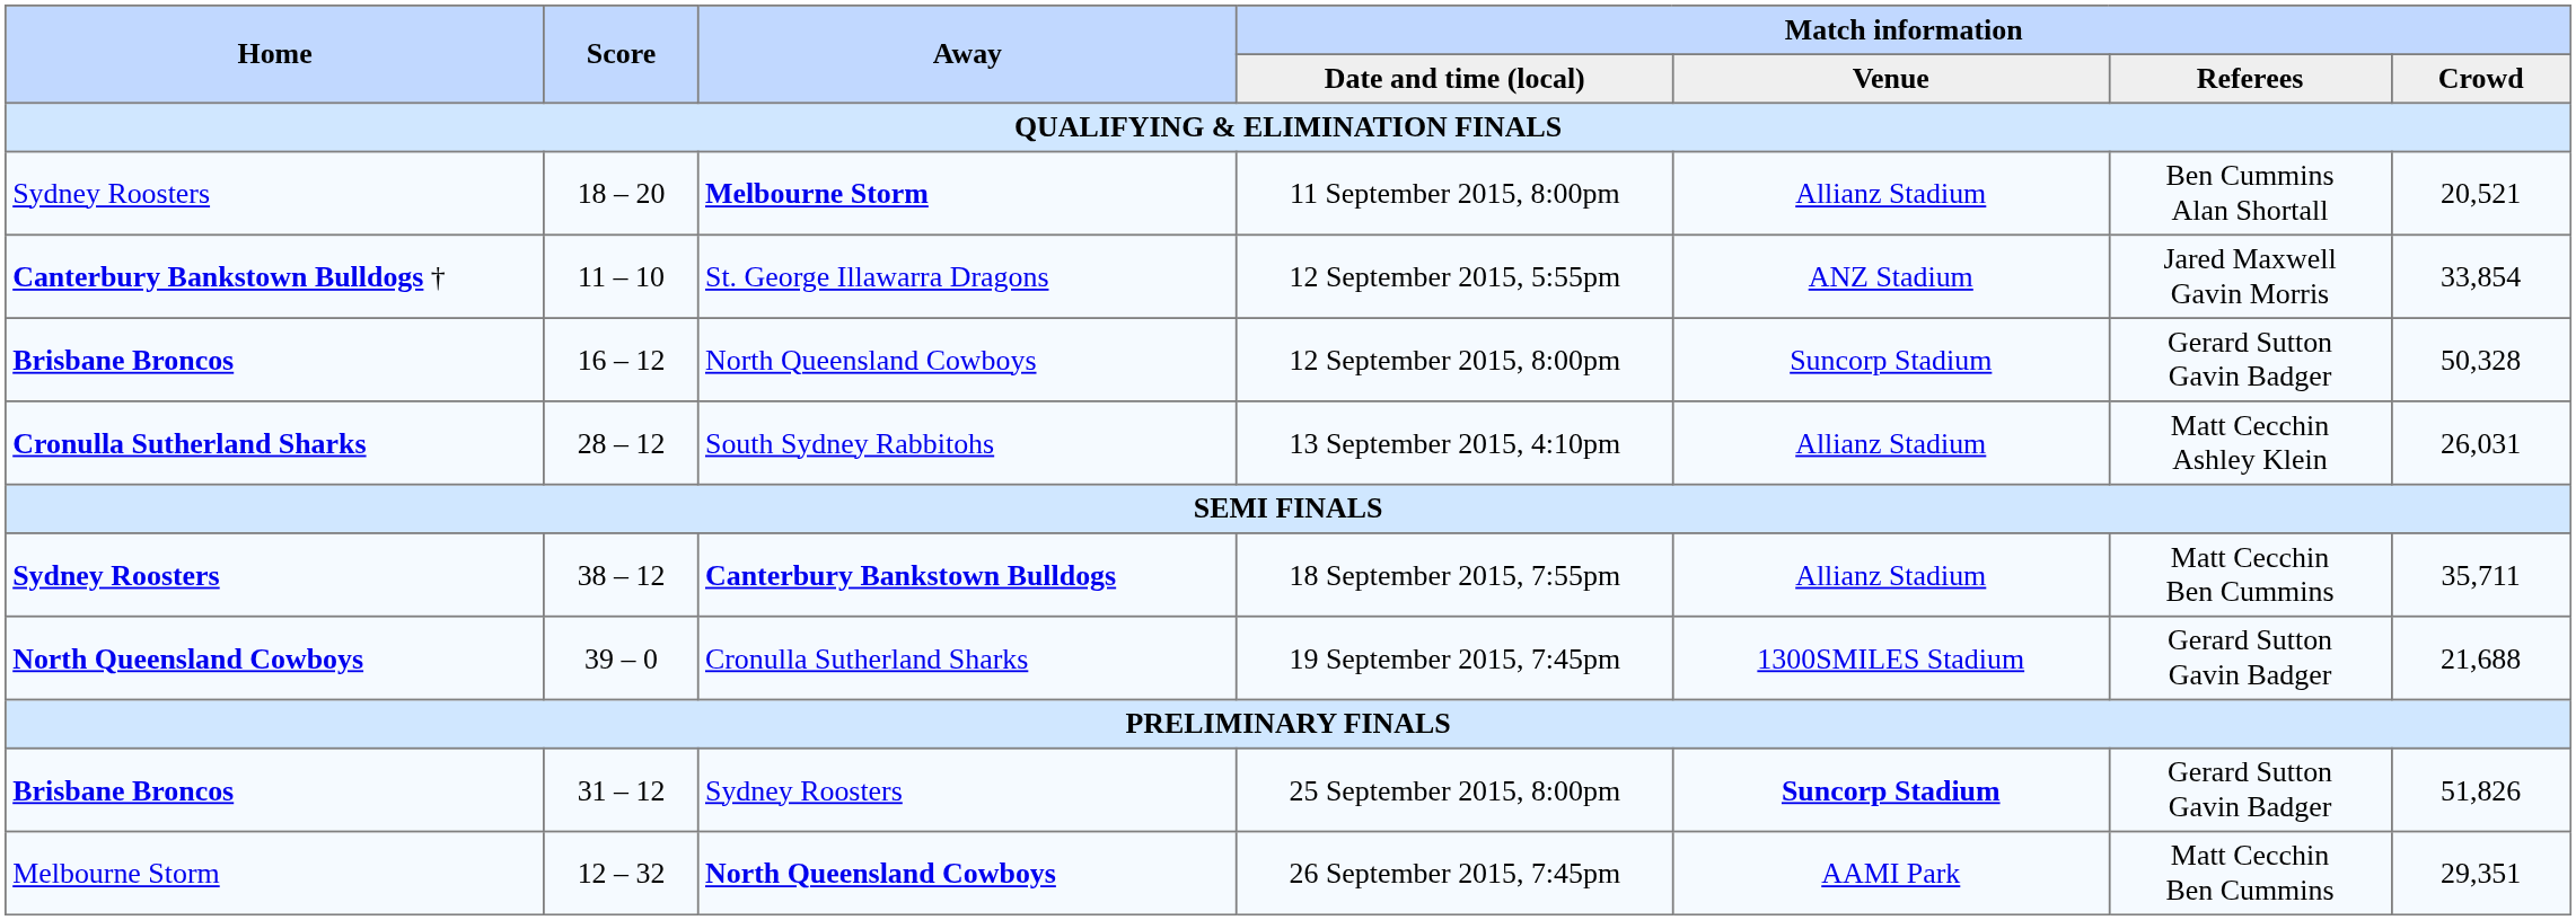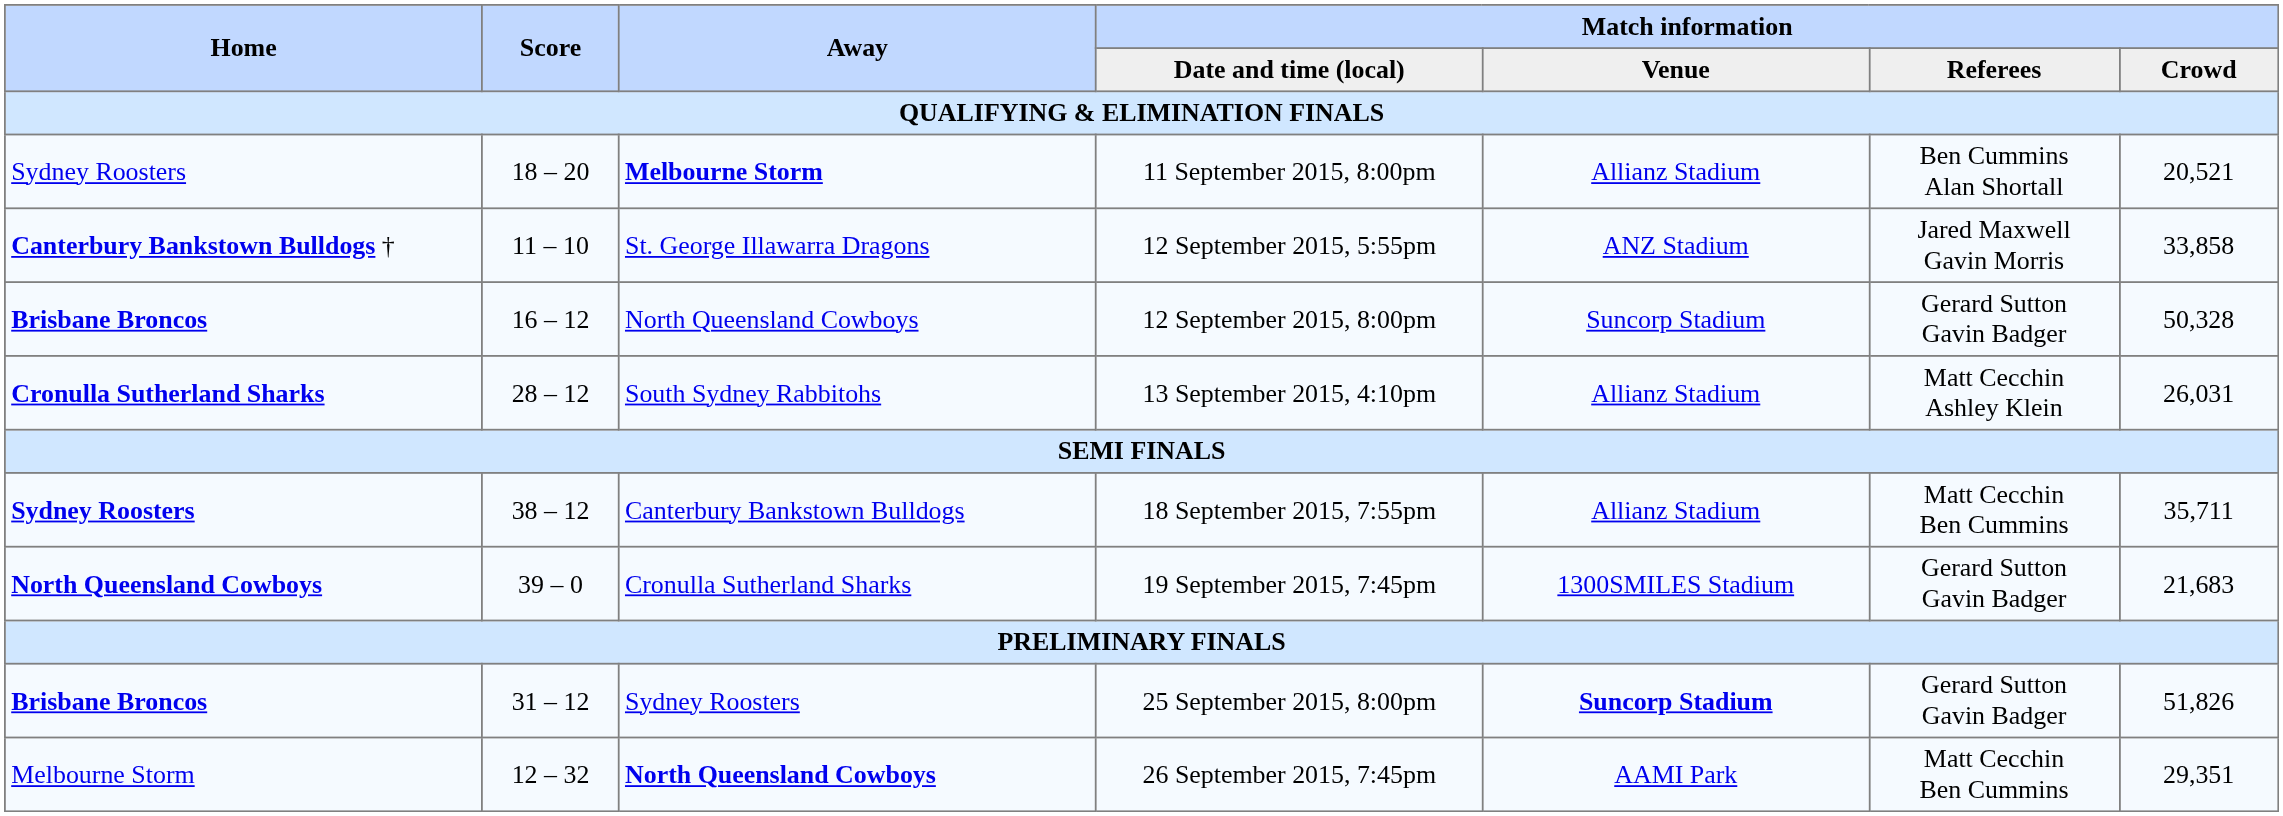 <table border="1" cellpadding="3" cellspacing="0" style="border-collapse:collapse; font-size:90%; text-align:center; width:100%;">
 <tr style="background:#c1d8ff;">
 <th rowspan="2" style="width:21%;">Home</th>
 <th rowspan="2" style="width:6%;">Score</th>
 <th rowspan="2" style="width:21%;">Away</th>
 <th colspan=6>Match information</th>
 </tr>
 <tr style="background:#efefef;">
 <th width=17%>Date and time (local)</th>
 <th width=17%>Venue</th>
 <th width=11%>Referees</th>
 <th width=7%>Crowd</th>
 </tr>
 <tr style="background:#d0e7ff;">
 <td colspan=7><strong>QUALIFYING & ELIMINATION FINALS</strong></td>
 </tr>
 <tr style="background:#f5faff;">
 <td align=left> <a href='#'>Sydney Roosters</a></td>
 <td>18 – 20</td>
 <td align=left> <strong><a href='#'>Melbourne Storm</a></strong></td>
 <td>11 September 2015, 8:00pm</td>
 <td><a href='#'>Allianz Stadium</a></td>
 <td>Ben Cummins<br>Alan Shortall</td>
 <td>20,521</td>
 </tr>
 <tr style="background:#f5faff;">
 <td align=left> <strong><a href='#'>Canterbury Bankstown Bulldogs</a></strong> †</td>
 <td>11 – 10</td>
 <td align=left> <a href='#'>St. George Illawarra Dragons</a></td>
 <td>12 September 2015, 5:55pm</td>
 <td><a href='#'>ANZ Stadium</a></td>
 <td>Jared Maxwell<br>Gavin Morris</td>
-<td>33,854</td>
+<td>33,858</td>
 </tr>
 <tr style="background:#f5faff;">
 <td align=left> <strong><a href='#'>Brisbane Broncos</a></strong></td>
 <td>16 – 12</td>
 <td align=left> <a href='#'>North Queensland Cowboys</a></td>
 <td>12 September 2015, 8:00pm</td>
 <td><a href='#'>Suncorp Stadium</a></td>
 <td>Gerard Sutton<br>Gavin Badger</td>
 <td>50,328</td>
 </tr>
 <tr style="background:#f5faff;">
 <td align=left> <strong><a href='#'>Cronulla Sutherland Sharks</a></strong></td>
 <td>28 – 12</td>
 <td align=left> <a href='#'>South Sydney Rabbitohs</a></td>
 <td>13 September 2015, 4:10pm</td>
 <td><a href='#'>Allianz Stadium</a></td>
 <td>Matt Cecchin<br>Ashley Klein</td>
 <td>26,031</td>
 </tr>
 <tr style="background:#d0e7ff;">
 <td colspan=7><strong>SEMI FINALS</strong></td>
 </tr>
 <tr style="background:#f5faff;">
 <td align=left> <strong><a href='#'>Sydney Roosters</a></strong></td>
 <td>38 – 12</td>
-<td align=left><strong> <a href='#'>Canterbury Bankstown Bulldogs</a></strong></td>
+<td align=left> <a href='#'>Canterbury Bankstown Bulldogs</a></td>
 <td>18 September 2015, 7:55pm</td>
 <td><a href='#'>Allianz Stadium</a></td>
 <td>Matt Cecchin<br>Ben Cummins</td>
 <td>35,711</td>
 </tr>
 <tr style="background:#f5faff;">
 <td align=left> <strong><a href='#'>North Queensland Cowboys</a></strong></td>
 <td>39 – 0</td>
 <td align=left> <a href='#'>Cronulla Sutherland Sharks</a></td>
 <td>19 September 2015, 7:45pm</td>
 <td><a href='#'>1300SMILES Stadium</a></td>
 <td>Gerard Sutton<br>Gavin Badger</td>
-<td>21,688</td>
+<td>21,683</td>
 </tr>
 <tr style="background:#d0e7ff;">
 <td colspan=7><strong>PRELIMINARY FINALS</strong></td>
 </tr>
 <tr style="background:#f5faff;">
 <td align=left> <strong><a href='#'>Brisbane Broncos</a></strong></td>
 <td>31 – 12</td>
 <td align=left> <a href='#'>Sydney Roosters</a></td>
 <td>25 September 2015, 8:00pm</td>
 <td><strong><a href='#'>Suncorp Stadium</a></strong></td>
 <td>Gerard Sutton<br>Gavin Badger</td>
 <td>51,826</td>
 </tr>
 <tr style="background:#f5faff;">
 <td align=left> <a href='#'>Melbourne Storm</a></td>
 <td>12 – 32</td>
 <td align=left> <strong><a href='#'>North Queensland Cowboys</a></strong></td>
 <td>26 September 2015, 7:45pm</td>
 <td><a href='#'>AAMI Park</a></td>
 <td>Matt Cecchin<br>Ben Cummins</td>
 <td>29,351</td>
 </tr>
 </table>
